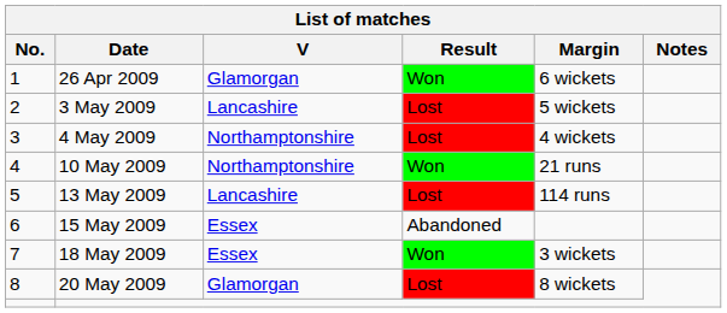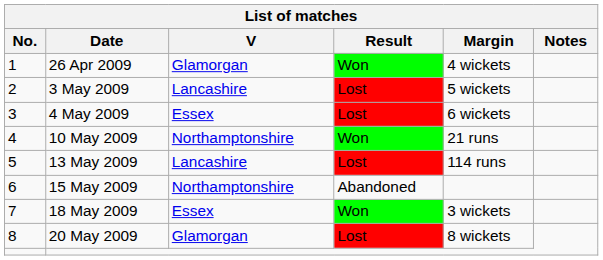 <table class="wikitable" width="70%">
 <tr>
 <th bgcolor="#efefef" colspan=6>List of  matches</th>
 </tr>
 <tr bgcolor="#efefef">
 <th>No.</th>
 <th>Date</th>
 <th>V</th>
 <th>Result</th>
 <th>Margin</th>
 <th>Notes</th>
 </tr>
 <tr>
 <td>1</td>
 <td>26 Apr 2009</td>
 <td><a href='#'>Glamorgan</a> <br> </td>
 <td bgcolor="#00FF00">Won</td>
-<td>6 wickets</td>
+<td>4 wickets</td>
 <td></td>
 </tr>
 <tr>
 <td>2</td>
 <td>3 May 2009</td>
 <td><a href='#'>Lancashire</a> <br> </td>
 <td bgcolor="#FF0000">Lost</td>
 <td>5 wickets</td>
 <td></td>
 </tr>
 <tr>
 <td>3</td>
 <td>4 May 2009</td>
-<td><a href='#'>Northamptonshire</a> <br> </td>
+<td><a href='#'>Essex</a>  <br> </td>
 <td bgcolor="#FF0000">Lost</td>
-<td>4 wickets</td>
+<td>6 wickets</td>
 <td></td>
 </tr>
 <tr>
 <td>4</td>
 <td>10 May 2009</td>
 <td><a href='#'>Northamptonshire</a> <br> </td>
 <td bgcolor="#00FF00">Won</td>
 <td>21 runs</td>
 <td></td>
 </tr>
 <tr>
 <td>5</td>
 <td>13 May 2009</td>
 <td><a href='#'>Lancashire</a> <br> </td>
 <td bgcolor="#FF0000">Lost</td>
 <td>114 runs</td>
 <td></td>
 </tr>
 <tr>
 <td>6</td>
 <td>15 May 2009</td>
-<td><a href='#'>Essex</a>  <br> </td>
+<td><a href='#'>Northamptonshire</a> <br> </td>
 <td>Abandoned</td>
 <td></td>
 <td></td>
 </tr>
 <tr>
 <td>7</td>
 <td>18 May 2009</td>
 <td><a href='#'>Essex</a>  <br> </td>
 <td bgcolor="#00FF00">Won</td>
 <td>3 wickets</td>
 <td></td>
 </tr>
 <tr>
 <td>8</td>
 <td>20 May 2009</td>
 <td><a href='#'>Glamorgan</a> <br> </td>
 <td bgcolor="#FF0000">Lost</td>
 <td>8 wickets</td>
 </tr>
 <tr>
 <td></td>
 </tr>
 </table>
